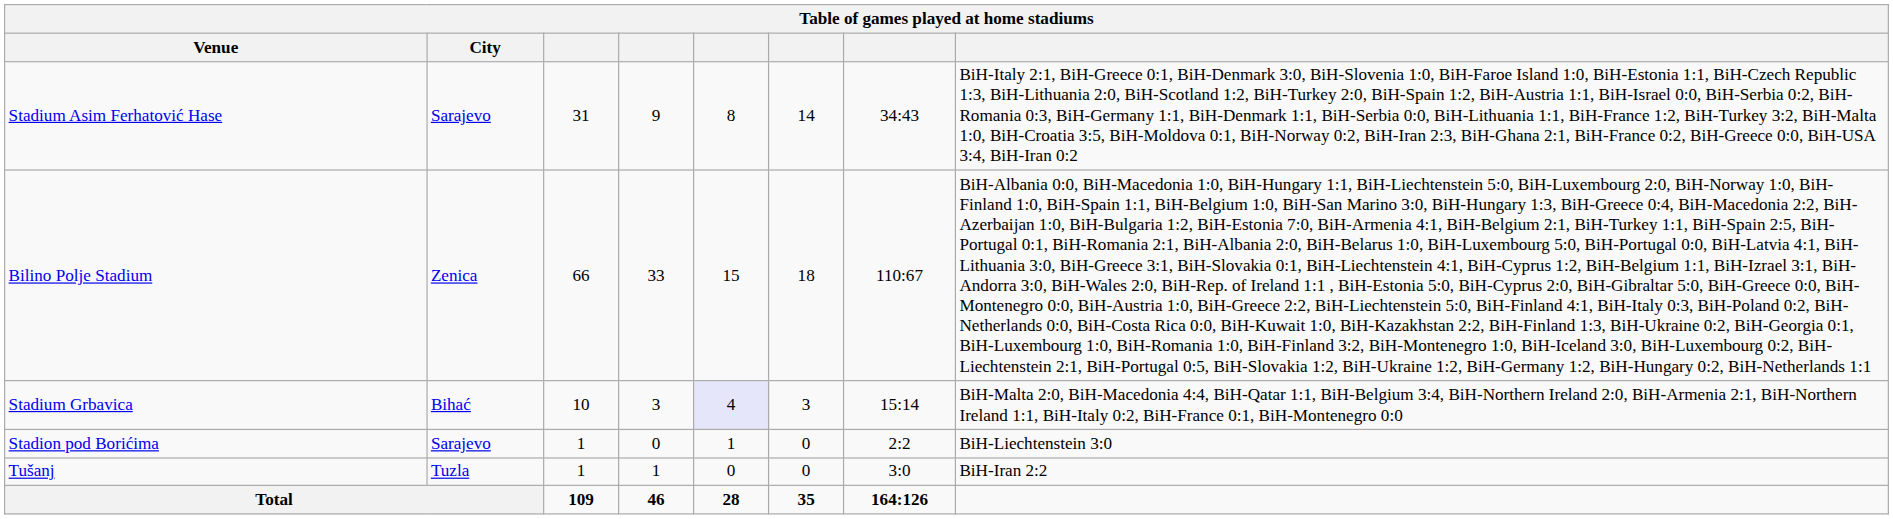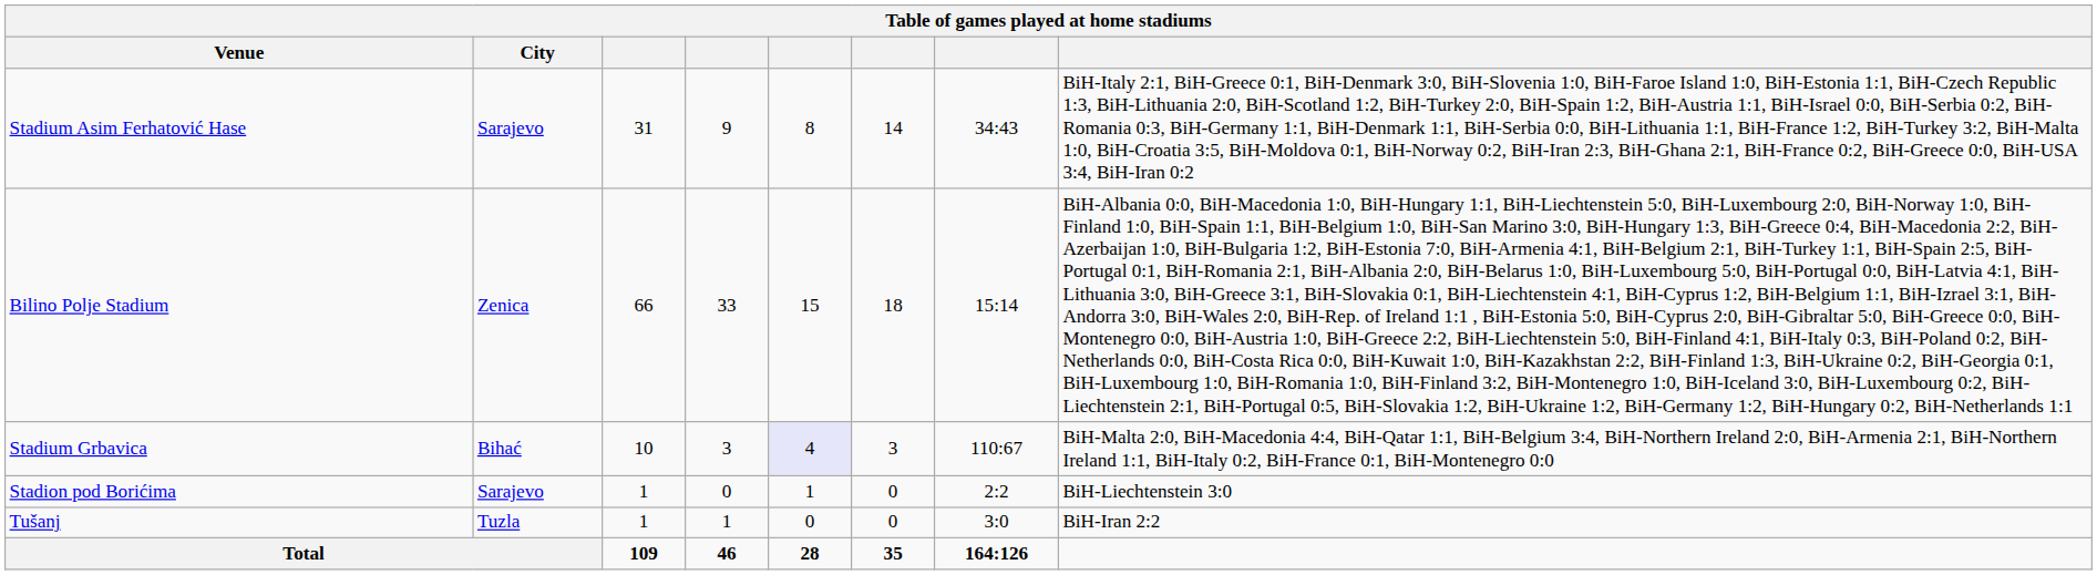 <table class="wikitable sortable collapsible" style="font-size: 90%" width=100%>
 <tr>
 <th colspan="8"><strong>Table of games played at home stadiums</strong></th>
 </tr>
 <tr>
 <th width=200>Venue</th>
 <th width=30>City</th>
 <th width=30></th>
 <th width=30></th>
 <th width=30></th>
 <th width=30></th>
 <th width=30></th>
 <th width=450></th>
 </tr>
 <tr>
 <td style="text-align:left;"><a href='#'>Stadium Asim Ferhatović Hase</a></td>
 <td><a href='#'>Sarajevo</a></td>
 <td align=center>31</td>
 <td align=center>9</td>
 <td align=center>8</td>
 <td align=center>14</td>
 <td align=center>34:43</td>
 <td>BiH-Italy 2:1, BiH-Greece 0:1, BiH-Denmark 3:0, BiH-Slovenia 1:0, BiH-Faroe Island 1:0, BiH-Estonia 1:1, BiH-Czech Republic 1:3, BiH-Lithuania 2:0, BiH-Scotland 1:2, BiH-Turkey 2:0, BiH-Spain 1:2, BiH-Austria 1:1, BiH-Israel 0:0, BiH-Serbia 0:2, BiH-Romania 0:3, BiH-Germany 1:1, BiH-Denmark 1:1, BiH-Serbia 0:0, BiH-Lithuania 1:1, BiH-France 1:2, BiH-Turkey 3:2, BiH-Malta 1:0, BiH-Croatia 3:5, BiH-Moldova 0:1, BiH-Norway 0:2, BiH-Iran 2:3, BiH-Ghana 2:1, BiH-France 0:2, BiH-Greece 0:0, BiH-USA 3:4, BiH-Iran 0:2</td>
 </tr>
 <tr>
 <td style="text-align:left;"><a href='#'>Bilino Polje Stadium</a></td>
 <td><a href='#'>Zenica</a></td>
 <td align=center>66</td>
 <td align=center>33</td>
 <td align=center>15</td>
 <td align=center>18</td>
-<td align=center>110:67</td>
+<td align=center>15:14</td>
 <td>BiH-Albania 0:0, BiH-Macedonia 1:0, BiH-Hungary 1:1, BiH-Liechtenstein 5:0, BiH-Luxembourg 2:0, BiH-Norway 1:0, BiH-Finland 1:0, BiH-Spain 1:1, BiH-Belgium 1:0, BiH-San Marino 3:0, BiH-Hungary 1:3, BiH-Greece 0:4, BiH-Macedonia 2:2, BiH-Azerbaijan 1:0, BiH-Bulgaria 1:2, BiH-Estonia 7:0, BiH-Armenia 4:1, BiH-Belgium 2:1, BiH-Turkey 1:1, BiH-Spain 2:5, BiH-Portugal 0:1, BiH-Romania 2:1, BiH-Albania 2:0, BiH-Belarus 1:0, BiH-Luxembourg 5:0, BiH-Portugal 0:0, BiH-Latvia 4:1, BiH-Lithuania 3:0, BiH-Greece 3:1, BiH-Slovakia 0:1, BiH-Liechtenstein 4:1, BiH-Cyprus 1:2, BiH-Belgium 1:1, BiH-Izrael 3:1, BiH-Andorra 3:0, BiH-Wales 2:0, BiH-Rep. of Ireland 1:1 , BiH-Estonia 5:0, BiH-Cyprus 2:0, BiH-Gibraltar 5:0, BiH-Greece 0:0, BiH-Montenegro 0:0, BiH-Austria 1:0, BiH-Greece 2:2, BiH-Liechtenstein 5:0, BiH-Finland 4:1, BiH-Italy 0:3, BiH-Poland 0:2, BiH-Netherlands 0:0, BiH-Costa Rica 0:0, BiH-Kuwait 1:0, BiH-Kazakhstan 2:2, BiH-Finland 1:3, BiH-Ukraine 0:2, BiH-Georgia 0:1, BiH-Luxembourg 1:0, BiH-Romania 1:0, BiH-Finland 3:2, BiH-Montenegro 1:0, BiH-Iceland 3:0, BiH-Luxembourg 0:2, BiH-Liechtenstein 2:1, BiH-Portugal 0:5, BiH-Slovakia 1:2, BiH-Ukraine 1:2, BiH-Germany 1:2, BiH-Hungary 0:2, BiH-Netherlands 1:1</td>
 </tr>
 <tr>
 <td style="text-align:left;"><a href='#'>Stadium Grbavica</a></td>
 <td><a href='#'>Bihać</a></td>
 <td align=center>10</td>
 <td align=center>3</td>
 <td align=center style="background: lavender;">4</td>
 <td align=center>3</td>
-<td align=center>15:14</td>
+<td align=center>110:67</td>
 <td>BiH-Malta 2:0, BiH-Macedonia 4:4, BiH-Qatar 1:1, BiH-Belgium 3:4, BiH-Northern Ireland 2:0, BiH-Armenia 2:1, BiH-Northern Ireland 1:1, BiH-Italy 0:2, BiH-France 0:1, BiH-Montenegro 0:0</td>
 </tr>
 <tr>
 <td style="text-align:left;"><a href='#'>Stadion pod Borićima</a></td>
 <td><a href='#'>Sarajevo</a></td>
 <td align=center>1</td>
 <td align=center>0</td>
 <td align=center>1</td>
 <td align=center>0</td>
 <td align=center>2:2</td>
 <td>BiH-Liechtenstein 3:0</td>
 </tr>
 <tr>
 <td style="text-align:left;"><a href='#'>Tušanj</a></td>
 <td><a href='#'>Tuzla</a></td>
 <td align=center>1</td>
 <td align=center>1</td>
 <td align=center>0</td>
 <td align=center>0</td>
 <td align=center>3:0</td>
 <td>BiH-Iran 2:2</td>
 </tr>
 <tr>
 <th colspan="2"><strong>Total</strong></th>
 <td align=center><strong>109</strong></td>
 <td align=center><strong>46</strong></td>
 <td align=center><strong>28</strong></td>
 <td align=center><strong>35</strong></td>
 <td align=center><strong>164:126</strong></td>
 <td></td>
 </tr>
 </table>
